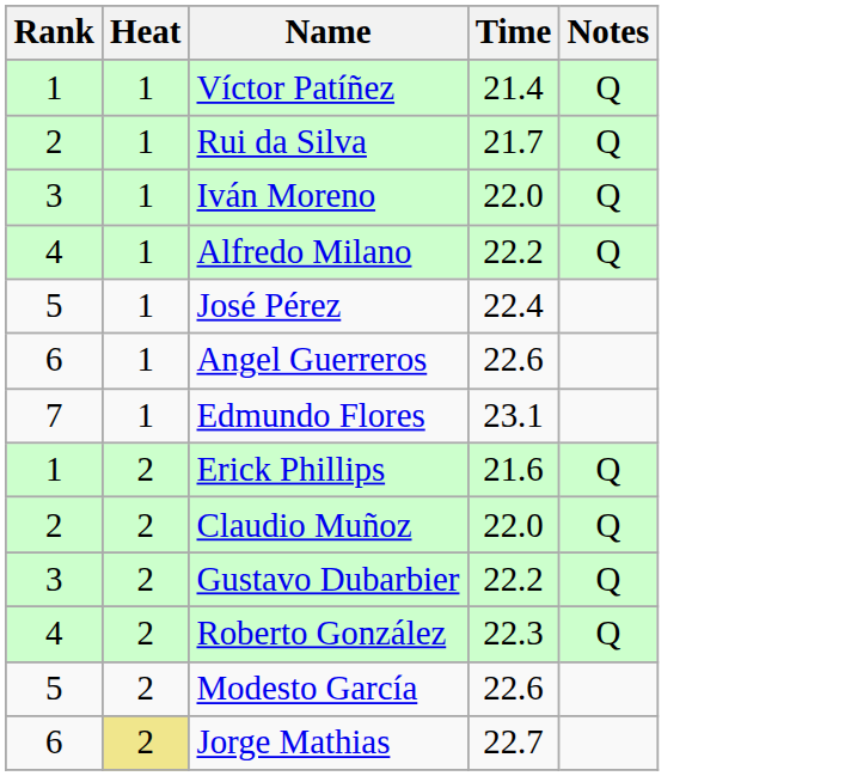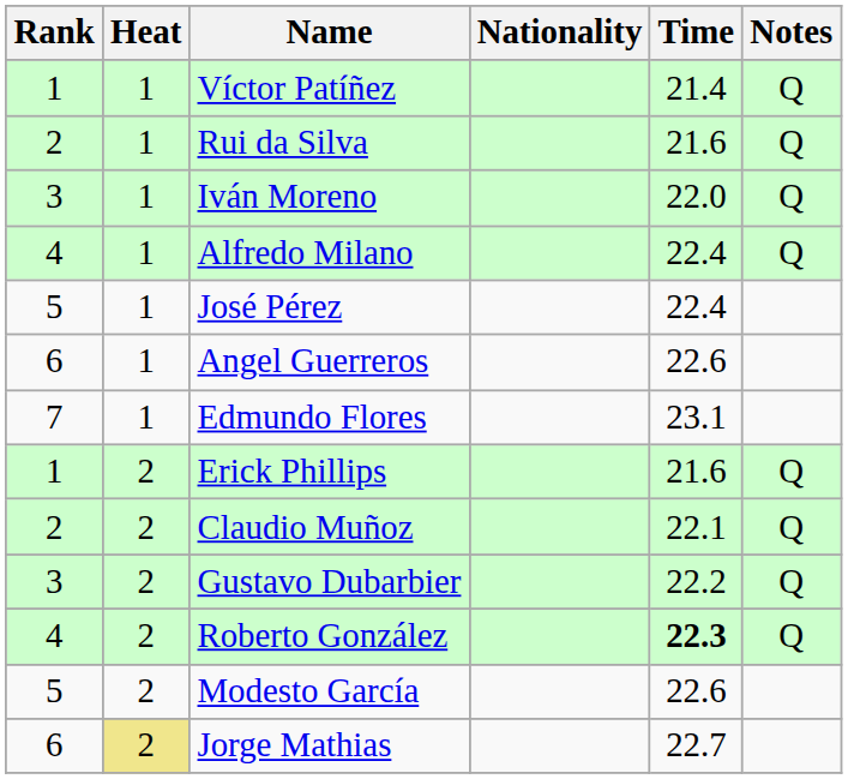 <table class="wikitable sortable" style="text-align:center">
 <tr>
 <th>Rank</th>
 <th>Heat</th>
 <th>Name</th>
+<th>Nationality</th>
 <th>Time</th>
 <th>Notes</th>
 </tr>
 <tr bgcolor=ccffcc>
 <td>1</td>
 <td>1</td>
 <td align=left><a href='#'>Víctor Patíñez</a></td>
+<td align=left></td>
 <td>21.4</td>
 <td>Q</td>
 </tr>
 <tr bgcolor=ccffcc>
 <td>2</td>
 <td>1</td>
 <td align=left><a href='#'>Rui da Silva</a></td>
-<td>21.7</td>
+<td align=left></td>
+<td>21.6</td>
 <td>Q</td>
 </tr>
 <tr bgcolor=ccffcc>
 <td>3</td>
 <td>1</td>
 <td align=left><a href='#'>Iván Moreno</a></td>
+<td align=left></td>
 <td>22.0</td>
 <td>Q</td>
 </tr>
 <tr bgcolor=ccffcc>
 <td>4</td>
 <td>1</td>
 <td align=left><a href='#'>Alfredo Milano</a></td>
-<td>22.2</td>
+<td align=left></td>
+<td>22.4</td>
 <td>Q</td>
 </tr>
 <tr>
 <td>5</td>
 <td>1</td>
 <td align=left><a href='#'>José Pérez</a></td>
+<td align=left></td>
 <td>22.4</td>
 <td></td>
 </tr>
 <tr>
 <td>6</td>
 <td>1</td>
 <td align=left><a href='#'>Angel Guerreros</a></td>
+<td align=left></td>
 <td>22.6</td>
 <td></td>
 </tr>
 <tr>
 <td>7</td>
 <td>1</td>
 <td align=left><a href='#'>Edmundo Flores</a></td>
+<td align=left></td>
 <td>23.1</td>
 <td></td>
 </tr>
 <tr bgcolor=ccffcc>
 <td>1</td>
 <td>2</td>
 <td align=left><a href='#'>Erick Phillips</a></td>
+<td align=left></td>
 <td>21.6</td>
 <td>Q</td>
 </tr>
 <tr bgcolor=ccffcc>
 <td>2</td>
 <td>2</td>
 <td align=left><a href='#'>Claudio Muñoz</a></td>
-<td>22.0</td>
+<td align=left></td>
+<td>22.1</td>
 <td>Q</td>
 </tr>
 <tr bgcolor=ccffcc>
 <td>3</td>
 <td>2</td>
 <td align=left><a href='#'>Gustavo Dubarbier</a></td>
+<td align=left></td>
 <td>22.2</td>
 <td>Q</td>
 </tr>
 <tr bgcolor=ccffcc>
 <td>4</td>
 <td>2</td>
 <td align=left><a href='#'>Roberto González</a></td>
-<td>22.3</td>
+<td align=left></td>
+<td><strong>22.3</strong></td>
 <td>Q</td>
 </tr>
 <tr>
 <td>5</td>
 <td>2</td>
 <td align=left><a href='#'>Modesto García</a></td>
+<td align=left></td>
 <td>22.6</td>
 <td></td>
 </tr>
 <tr>
 <td>6</td>
 <td style="background: khaki;">2</td>
 <td align=left><a href='#'>Jorge Mathias</a></td>
+<td align=left></td>
 <td>22.7</td>
 <td></td>
 </tr>
 </table>
